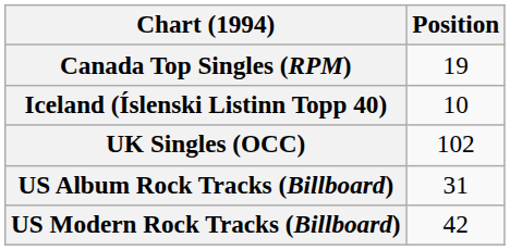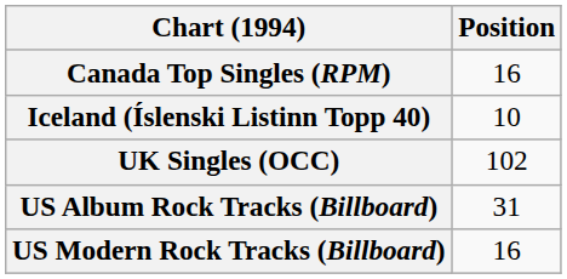 <table class="wikitable sortable plainrowheaders" style="text-align:center">
 <tr>
 <th>Chart (1994)</th>
 <th>Position</th>
 </tr>
 <tr>
 <th scope="row">Canada Top Singles (<em>RPM</em>)</th>
-<td>19</td>
+<td>16</td>
 </tr>
 <tr>
 <th scope="row">Iceland (Íslenski Listinn Topp 40)</th>
 <td>10</td>
 </tr>
 <tr>
 <th scope="row">UK Singles (OCC)</th>
 <td>102</td>
 </tr>
 <tr>
 <th scope="row">US Album Rock Tracks (<em>Billboard</em>)</th>
 <td>31</td>
 </tr>
 <tr>
 <th scope="row">US Modern Rock Tracks (<em>Billboard</em>)</th>
-<td>42</td>
+<td>16</td>
 </tr>
 </table>
